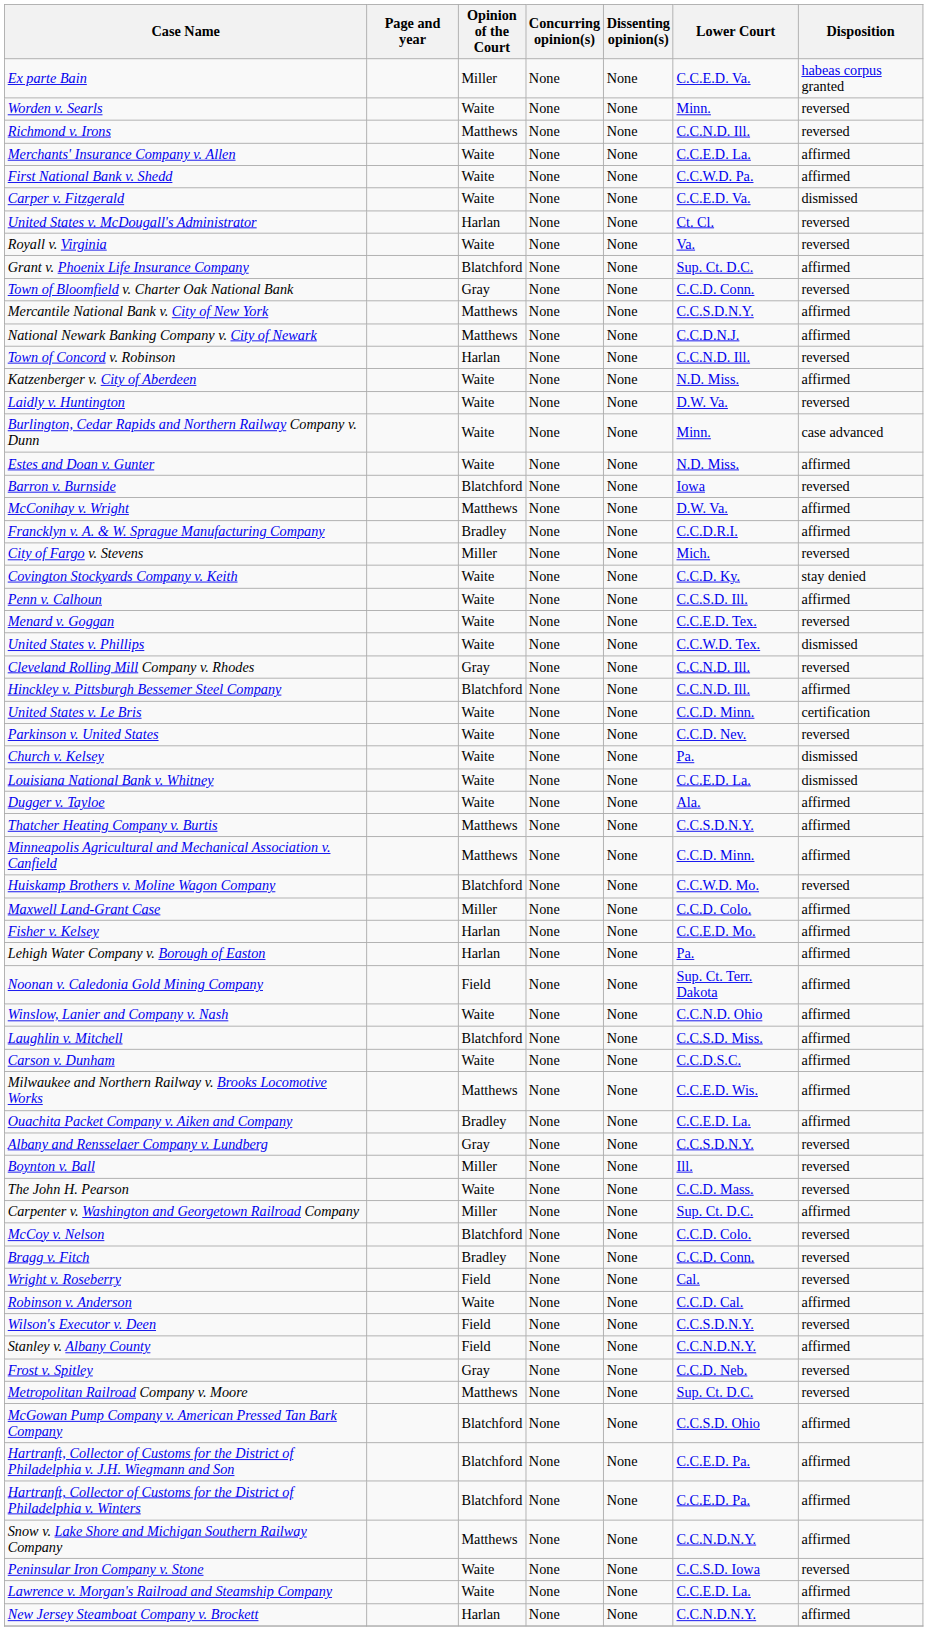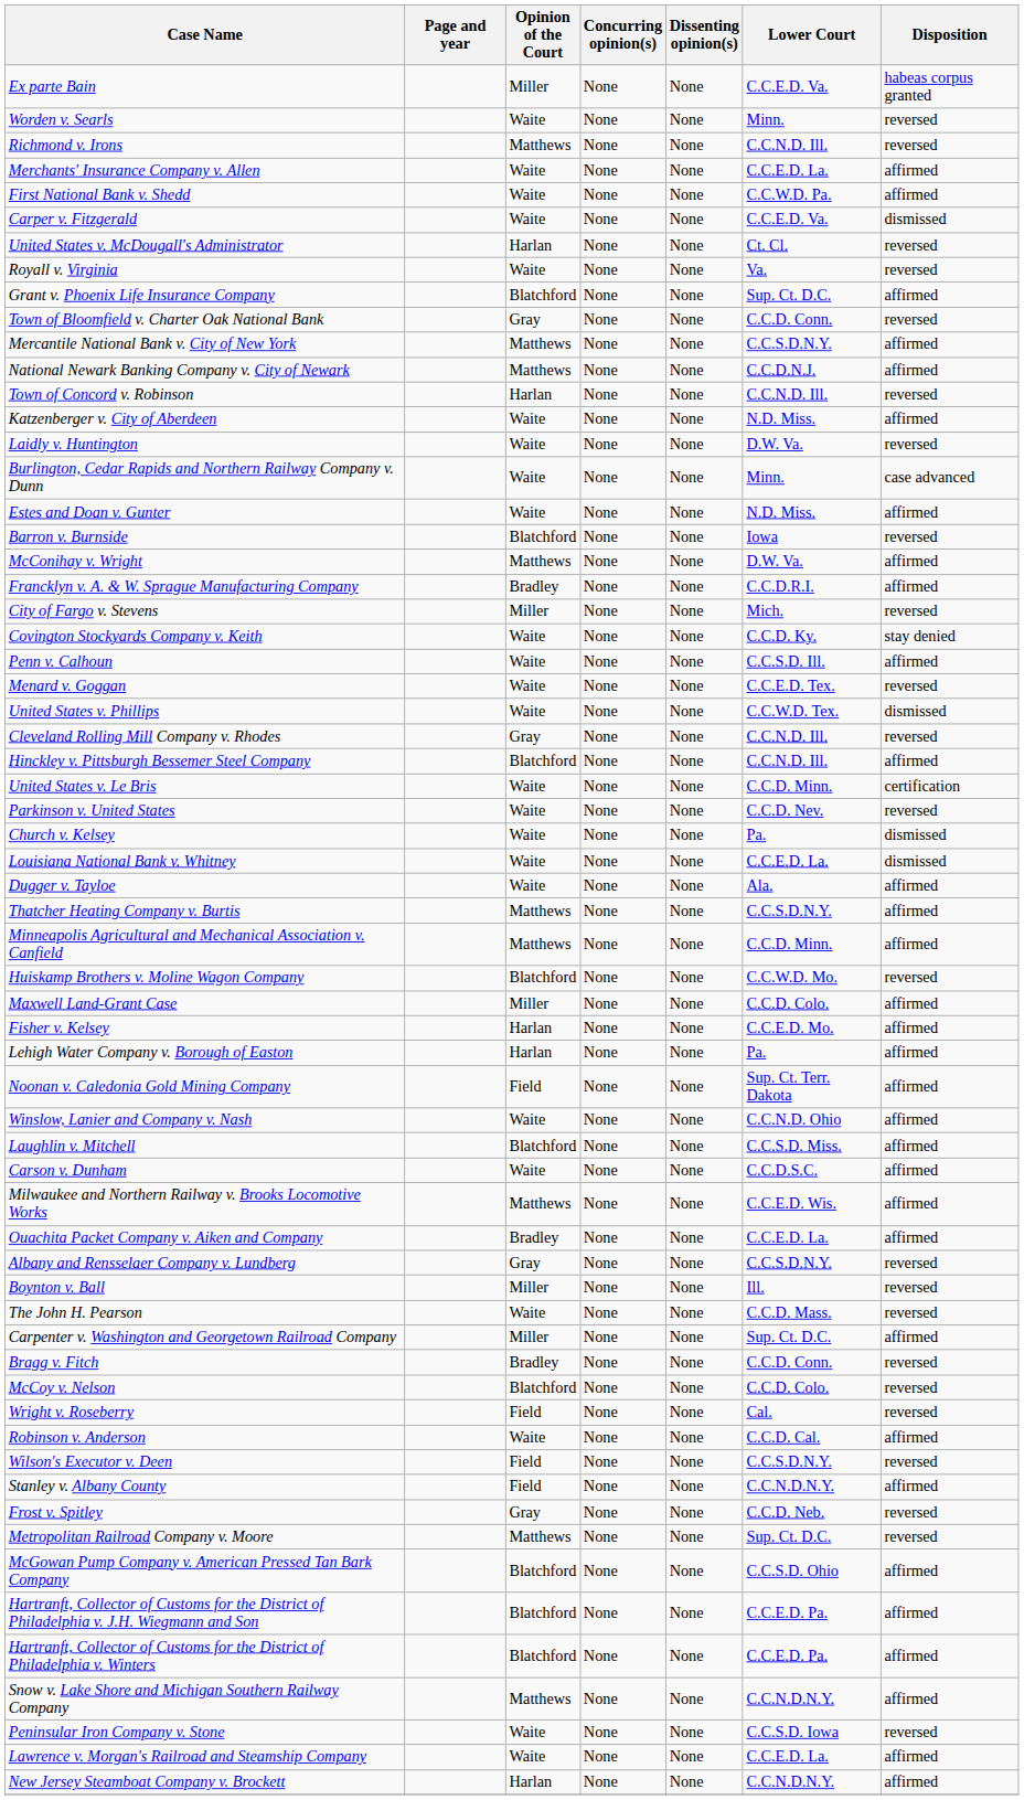 <table class="wikitable sortable">
 <tr>
 <th scope="col" style="width: 400px;">Case Name</th>
 <th scope="col" style="width: 95px;">Page and year</th>
 <th scope="col" style="width: 10px;">Opinion of the Court</th>
 <th scope="col" style="width: 10px;">Concurring opinion(s)</th>
 <th scope="col" style="width: 10px;">Dissenting opinion(s)</th>
 <th scope="col" style="width: 133px;">Lower Court</th>
 <th scope="col" style="width: 133px;">Disposition</th>
 </tr>
 <tr>
 <td><em><a href='#'>Ex parte Bain</a></em></td>
 <td align="right"></td>
 <td>Miller</td>
 <td>None</td>
 <td>None</td>
 <td><a href='#'>C.C.E.D. Va.</a></td>
 <td><a href='#'>habeas corpus</a> granted</td>
 </tr>
 <tr>
 <td><em><a href='#'>Worden v. Searls</a></em></td>
 <td align="right"></td>
 <td>Waite</td>
 <td>None</td>
 <td>None</td>
 <td><a href='#'>Minn.</a></td>
 <td>reversed</td>
 </tr>
 <tr>
 <td><em><a href='#'>Richmond v. Irons</a></em></td>
 <td align="right"></td>
 <td>Matthews</td>
 <td>None</td>
 <td>None</td>
 <td><a href='#'>C.C.N.D. Ill.</a></td>
 <td>reversed</td>
 </tr>
 <tr>
 <td><em><a href='#'>Merchants' Insurance Company v. Allen</a></em></td>
 <td align="right"></td>
 <td>Waite</td>
 <td>None</td>
 <td>None</td>
 <td><a href='#'>C.C.E.D. La.</a></td>
 <td>affirmed</td>
 </tr>
 <tr>
 <td><em><a href='#'>First National Bank v. Shedd</a></em></td>
 <td align="right"></td>
 <td>Waite</td>
 <td>None</td>
 <td>None</td>
 <td><a href='#'>C.C.W.D. Pa.</a></td>
 <td>affirmed</td>
 </tr>
 <tr>
 <td><em><a href='#'>Carper v. Fitzgerald</a></em></td>
 <td align="right"></td>
 <td>Waite</td>
 <td>None</td>
 <td>None</td>
 <td><a href='#'>C.C.E.D. Va.</a></td>
 <td>dismissed</td>
 </tr>
 <tr>
 <td><em><a href='#'>United States v. McDougall's Administrator</a></em></td>
 <td align="right"></td>
 <td>Harlan</td>
 <td>None</td>
 <td>None</td>
 <td><a href='#'>Ct. Cl.</a></td>
 <td>reversed</td>
 </tr>
 <tr>
 <td><em>Royall v. <a href='#'>Virginia</a></em></td>
 <td align="right"></td>
 <td>Waite</td>
 <td>None</td>
 <td>None</td>
 <td><a href='#'>Va.</a></td>
 <td>reversed</td>
 </tr>
 <tr>
 <td><em>Grant v. <a href='#'>Phoenix Life Insurance Company</a></em></td>
 <td align="right"></td>
 <td>Blatchford</td>
 <td>None</td>
 <td>None</td>
 <td><a href='#'>Sup. Ct. D.C.</a></td>
 <td>affirmed</td>
 </tr>
 <tr>
 <td><em><a href='#'>Town of Bloomfield</a> v. Charter Oak National Bank</em></td>
 <td align="right"></td>
 <td>Gray</td>
 <td>None</td>
 <td>None</td>
 <td><a href='#'>C.C.D. Conn.</a></td>
 <td>reversed</td>
 </tr>
 <tr>
 <td><em>Mercantile National Bank v. <a href='#'>City of New York</a></em></td>
 <td align="right"></td>
 <td>Matthews</td>
 <td>None</td>
 <td>None</td>
 <td><a href='#'>C.C.S.D.N.Y.</a></td>
 <td>affirmed</td>
 </tr>
 <tr>
 <td><em>National Newark Banking Company v. <a href='#'>City of Newark</a></em></td>
 <td align="right"></td>
 <td>Matthews</td>
 <td>None</td>
 <td>None</td>
 <td><a href='#'>C.C.D.N.J.</a></td>
 <td>affirmed</td>
 </tr>
 <tr>
 <td><em><a href='#'>Town of Concord</a> v. Robinson</em></td>
 <td align="right"></td>
 <td>Harlan</td>
 <td>None</td>
 <td>None</td>
 <td><a href='#'>C.C.N.D. Ill.</a></td>
 <td>reversed</td>
 </tr>
 <tr>
 <td><em>Katzenberger v. <a href='#'>City of Aberdeen</a></em></td>
 <td align="right"></td>
 <td>Waite</td>
 <td>None</td>
 <td>None</td>
 <td><a href='#'>N.D. Miss.</a></td>
 <td>affirmed</td>
 </tr>
 <tr>
 <td><em><a href='#'>Laidly v. Huntington</a></em></td>
 <td align="right"></td>
 <td>Waite</td>
 <td>None</td>
 <td>None</td>
 <td><a href='#'>D.W. Va.</a></td>
 <td>reversed</td>
 </tr>
 <tr>
 <td><em><a href='#'>Burlington, Cedar Rapids and Northern Railway</a> Company v. Dunn</em></td>
 <td align="right"></td>
 <td>Waite</td>
 <td>None</td>
 <td>None</td>
 <td><a href='#'>Minn.</a></td>
 <td>case advanced</td>
 </tr>
 <tr>
 <td><em><a href='#'>Estes and Doan v. Gunter</a></em></td>
 <td align="right"></td>
 <td>Waite</td>
 <td>None</td>
 <td>None</td>
 <td><a href='#'>N.D. Miss.</a></td>
 <td>affirmed</td>
 </tr>
 <tr>
 <td><em><a href='#'>Barron v. Burnside</a></em></td>
 <td align="right"></td>
 <td>Blatchford</td>
 <td>None</td>
 <td>None</td>
 <td><a href='#'>Iowa</a></td>
 <td>reversed</td>
 </tr>
 <tr>
 <td><em><a href='#'>McConihay v. Wright</a></em></td>
 <td align="right"></td>
 <td>Matthews</td>
 <td>None</td>
 <td>None</td>
 <td><a href='#'>D.W. Va.</a></td>
 <td>affirmed</td>
 </tr>
 <tr>
 <td><em><a href='#'>Francklyn v. A. & W. Sprague Manufacturing Company </a></em></td>
 <td align="right"></td>
 <td>Bradley</td>
 <td>None</td>
 <td>None</td>
 <td><a href='#'>C.C.D.R.I.</a></td>
 <td>affirmed</td>
 </tr>
 <tr>
 <td><em><a href='#'>City of Fargo</a> v. Stevens</em></td>
 <td align="right"></td>
 <td>Miller</td>
 <td>None</td>
 <td>None</td>
 <td><a href='#'>Mich.</a></td>
 <td>reversed</td>
 </tr>
 <tr>
 <td><em><a href='#'>Covington Stockyards Company v. Keith</a></em></td>
 <td align="right"></td>
 <td>Waite</td>
 <td>None</td>
 <td>None</td>
 <td><a href='#'>C.C.D. Ky.</a></td>
 <td>stay denied</td>
 </tr>
 <tr>
 <td><em><a href='#'>Penn v. Calhoun</a></em></td>
 <td align="right"></td>
 <td>Waite</td>
 <td>None</td>
 <td>None</td>
 <td><a href='#'>C.C.S.D. Ill.</a></td>
 <td>affirmed</td>
 </tr>
 <tr>
 <td><em><a href='#'>Menard v. Goggan</a></em></td>
 <td align="right"></td>
 <td>Waite</td>
 <td>None</td>
 <td>None</td>
 <td><a href='#'>C.C.E.D. Tex.</a></td>
 <td>reversed</td>
 </tr>
 <tr>
 <td><em><a href='#'>United States v. Phillips</a></em></td>
 <td align="right"></td>
 <td>Waite</td>
 <td>None</td>
 <td>None</td>
 <td><a href='#'>C.C.W.D. Tex.</a></td>
 <td>dismissed</td>
 </tr>
 <tr>
 <td><em><a href='#'>Cleveland Rolling Mill</a> Company v. Rhodes</em></td>
 <td align="right"></td>
 <td>Gray</td>
 <td>None</td>
 <td>None</td>
 <td><a href='#'>C.C.N.D. Ill.</a></td>
 <td>reversed</td>
 </tr>
 <tr>
 <td><em><a href='#'>Hinckley v. Pittsburgh Bessemer Steel Company</a></em></td>
 <td align="right"></td>
 <td>Blatchford</td>
 <td>None</td>
 <td>None</td>
 <td><a href='#'>C.C.N.D. Ill.</a></td>
 <td>affirmed</td>
 </tr>
 <tr>
 <td><em><a href='#'>United States v. Le Bris</a></em></td>
 <td align="right"></td>
 <td>Waite</td>
 <td>None</td>
 <td>None</td>
 <td><a href='#'>C.C.D. Minn.</a></td>
 <td>certification</td>
 </tr>
 <tr>
 <td><em><a href='#'>Parkinson v. United States</a></em></td>
 <td align="right"></td>
 <td>Waite</td>
 <td>None</td>
 <td>None</td>
 <td><a href='#'>C.C.D. Nev.</a></td>
 <td>reversed</td>
 </tr>
 <tr>
 <td><em><a href='#'>Church v. Kelsey</a></em></td>
 <td align="right"></td>
 <td>Waite</td>
 <td>None</td>
 <td>None</td>
 <td><a href='#'>Pa.</a></td>
 <td>dismissed</td>
 </tr>
 <tr>
 <td><em><a href='#'>Louisiana National Bank v. Whitney</a></em></td>
 <td align="right"></td>
 <td>Waite</td>
 <td>None</td>
 <td>None</td>
 <td><a href='#'>C.C.E.D. La.</a></td>
 <td>dismissed</td>
 </tr>
 <tr>
 <td><em><a href='#'>Dugger v. Tayloe</a></em></td>
 <td align="right"></td>
 <td>Waite</td>
 <td>None</td>
 <td>None</td>
 <td><a href='#'>Ala.</a></td>
 <td>affirmed</td>
 </tr>
 <tr>
 <td><em><a href='#'>Thatcher Heating Company v. Burtis</a></em></td>
 <td align="right"></td>
 <td>Matthews</td>
 <td>None</td>
 <td>None</td>
 <td><a href='#'>C.C.S.D.N.Y.</a></td>
 <td>affirmed</td>
 </tr>
 <tr>
 <td><em><a href='#'>Minneapolis Agricultural and Mechanical Association v. Canfield</a></em></td>
 <td align="right"></td>
 <td>Matthews</td>
 <td>None</td>
 <td>None</td>
 <td><a href='#'>C.C.D. Minn.</a></td>
 <td>affirmed</td>
 </tr>
 <tr>
 <td><em><a href='#'>Huiskamp Brothers v. Moline Wagon Company</a></em></td>
 <td align="right"></td>
 <td>Blatchford</td>
 <td>None</td>
 <td>None</td>
 <td><a href='#'>C.C.W.D. Mo.</a></td>
 <td>reversed</td>
 </tr>
 <tr>
 <td><em><a href='#'>Maxwell Land-Grant Case</a></em></td>
 <td align="right"></td>
 <td>Miller</td>
 <td>None</td>
 <td>None</td>
 <td><a href='#'>C.C.D. Colo.</a></td>
 <td>affirmed</td>
 </tr>
 <tr>
 <td><em><a href='#'>Fisher v. Kelsey</a></em></td>
 <td align="right"></td>
 <td>Harlan</td>
 <td>None</td>
 <td>None</td>
 <td><a href='#'>C.C.E.D. Mo.</a></td>
 <td>affirmed</td>
 </tr>
 <tr>
 <td><em>Lehigh Water Company v. <a href='#'>Borough of Easton</a></em></td>
 <td align="right"></td>
 <td>Harlan</td>
 <td>None</td>
 <td>None</td>
 <td><a href='#'>Pa.</a></td>
 <td>affirmed</td>
 </tr>
 <tr>
 <td><em><a href='#'>Noonan v. Caledonia Gold Mining Company</a></em></td>
 <td align="right"></td>
 <td>Field</td>
 <td>None</td>
 <td>None</td>
 <td><a href='#'>Sup. Ct. Terr. Dakota</a></td>
 <td>affirmed</td>
 </tr>
 <tr>
 <td><em><a href='#'>Winslow, Lanier and Company v. Nash</a></em></td>
 <td align="right"></td>
 <td>Waite</td>
 <td>None</td>
 <td>None</td>
 <td><a href='#'>C.C.N.D. Ohio</a></td>
 <td>affirmed</td>
 </tr>
 <tr>
 <td><em><a href='#'>Laughlin v. Mitchell</a></em></td>
 <td align="right"></td>
 <td>Blatchford</td>
 <td>None</td>
 <td>None</td>
 <td><a href='#'>C.C.S.D. Miss.</a></td>
 <td>affirmed</td>
 </tr>
 <tr>
 <td><em><a href='#'>Carson v. Dunham</a></em></td>
 <td align="right"></td>
 <td>Waite</td>
 <td>None</td>
 <td>None</td>
 <td><a href='#'>C.C.D.S.C.</a></td>
 <td>affirmed</td>
 </tr>
 <tr>
 <td><em>Milwaukee and Northern Railway v. <a href='#'>Brooks Locomotive Works</a></em></td>
 <td align="right"></td>
 <td>Matthews</td>
 <td>None</td>
 <td>None</td>
 <td><a href='#'>C.C.E.D. Wis.</a></td>
 <td>affirmed</td>
 </tr>
 <tr>
 <td><em><a href='#'>Ouachita Packet Company v. Aiken and Company</a></em></td>
 <td align="right"></td>
 <td>Bradley</td>
 <td>None</td>
 <td>None</td>
 <td><a href='#'>C.C.E.D. La.</a></td>
 <td>affirmed</td>
 </tr>
 <tr>
 <td><em><a href='#'>Albany and Rensselaer Company v. Lundberg</a></em></td>
 <td align="right"></td>
 <td>Gray</td>
 <td>None</td>
 <td>None</td>
 <td><a href='#'>C.C.S.D.N.Y.</a></td>
 <td>reversed</td>
 </tr>
 <tr>
 <td><em><a href='#'>Boynton v. Ball</a></em></td>
 <td align="right"></td>
 <td>Miller</td>
 <td>None</td>
 <td>None</td>
 <td><a href='#'>Ill.</a></td>
 <td>reversed</td>
 </tr>
 <tr>
 <td><em>The John H. Pearson</em></td>
 <td align="right"></td>
 <td>Waite</td>
 <td>None</td>
 <td>None</td>
 <td><a href='#'>C.C.D. Mass.</a></td>
 <td>reversed</td>
 </tr>
 <tr>
 <td><em>Carpenter v. <a href='#'>Washington and Georgetown Railroad</a> Company</em></td>
 <td align="right"></td>
 <td>Miller</td>
 <td>None</td>
 <td>None</td>
 <td><a href='#'>Sup. Ct. D.C.</a></td>
 <td>affirmed</td>
 </tr>
 <tr>
+<td><em><a href='#'>Bragg v. Fitch</a></em></td>
+<td align="right"></td>
+<td>Bradley</td>
+<td>None</td>
+<td>None</td>
+<td><a href='#'>C.C.D. Conn.</a></td>
+<td>reversed</td>
+</tr>
+<tr>
 <td><em><a href='#'>McCoy v. Nelson</a></em></td>
 <td align="right"></td>
 <td>Blatchford</td>
 <td>None</td>
 <td>None</td>
 <td><a href='#'>C.C.D. Colo.</a></td>
-<td>reversed</td>
-</tr>
-<tr>
-<td><em><a href='#'>Bragg v. Fitch</a></em></td>
-<td align="right"></td>
-<td>Bradley</td>
-<td>None</td>
-<td>None</td>
-<td><a href='#'>C.C.D. Conn.</a></td>
 <td>reversed</td>
 </tr>
 <tr>
 <td><em><a href='#'>Wright v. Roseberry</a></em></td>
 <td align="right"></td>
 <td>Field</td>
 <td>None</td>
 <td>None</td>
 <td><a href='#'>Cal.</a></td>
 <td>reversed</td>
 </tr>
 <tr>
 <td><em><a href='#'>Robinson v. Anderson</a></em></td>
 <td align="right"></td>
 <td>Waite</td>
 <td>None</td>
 <td>None</td>
 <td><a href='#'>C.C.D. Cal.</a></td>
 <td>affirmed</td>
 </tr>
 <tr>
 <td><em><a href='#'>Wilson's Executor v. Deen</a></em></td>
 <td align="right"></td>
 <td>Field</td>
 <td>None</td>
 <td>None</td>
 <td><a href='#'>C.C.S.D.N.Y.</a></td>
 <td>reversed</td>
 </tr>
 <tr>
 <td><em>Stanley v. <a href='#'>Albany County</a></em></td>
 <td align="right"></td>
 <td>Field</td>
 <td>None</td>
 <td>None</td>
 <td><a href='#'>C.C.N.D.N.Y.</a></td>
 <td>affirmed</td>
 </tr>
 <tr>
 <td><em><a href='#'>Frost v. Spitley</a></em></td>
 <td align="right"></td>
 <td>Gray</td>
 <td>None</td>
 <td>None</td>
 <td><a href='#'>C.C.D. Neb.</a></td>
 <td>reversed</td>
 </tr>
 <tr>
 <td><em><a href='#'>Metropolitan Railroad</a> Company v. Moore</em></td>
 <td align="right"></td>
 <td>Matthews</td>
 <td>None</td>
 <td>None</td>
 <td><a href='#'>Sup. Ct. D.C.</a></td>
 <td>reversed</td>
 </tr>
 <tr>
 <td><em><a href='#'>McGowan Pump Company v. American Pressed Tan Bark Company</a></em></td>
 <td align="right"></td>
 <td>Blatchford</td>
 <td>None</td>
 <td>None</td>
 <td><a href='#'>C.C.S.D. Ohio</a></td>
 <td>affirmed</td>
 </tr>
 <tr>
 <td><em><a href='#'>Hartranft, Collector of Customs for the District of Philadelphia v. J.H. Wiegmann and Son</a></em></td>
 <td align="right"></td>
 <td>Blatchford</td>
 <td>None</td>
 <td>None</td>
 <td><a href='#'>C.C.E.D. Pa.</a></td>
 <td>affirmed</td>
 </tr>
 <tr>
 <td><em><a href='#'>Hartranft, Collector of Customs for the District of Philadelphia v. Winters</a></em></td>
 <td align="right"></td>
 <td>Blatchford</td>
 <td>None</td>
 <td>None</td>
 <td><a href='#'>C.C.E.D. Pa.</a></td>
 <td>affirmed</td>
 </tr>
 <tr>
 <td><em>Snow v. <a href='#'>Lake Shore and Michigan Southern Railway</a> Company</em></td>
 <td align="right"></td>
 <td>Matthews</td>
 <td>None</td>
 <td>None</td>
 <td><a href='#'>C.C.N.D.N.Y.</a></td>
 <td>affirmed</td>
 </tr>
 <tr>
 <td><em><a href='#'>Peninsular Iron Company v. Stone</a></em></td>
 <td align="right"></td>
 <td>Waite</td>
 <td>None</td>
 <td>None</td>
 <td><a href='#'>C.C.S.D. Iowa</a></td>
 <td>reversed</td>
 </tr>
 <tr>
 <td><em><a href='#'>Lawrence v. Morgan's Railroad and Steamship Company</a></em></td>
 <td align="right"></td>
 <td>Waite</td>
 <td>None</td>
 <td>None</td>
 <td><a href='#'>C.C.E.D. La.</a></td>
 <td>affirmed</td>
 </tr>
 <tr>
 <td><em><a href='#'>New Jersey Steamboat Company v. Brockett</a></em></td>
 <td align="right"></td>
 <td>Harlan</td>
 <td>None</td>
 <td>None</td>
 <td><a href='#'>C.C.N.D.N.Y.</a></td>
 <td>affirmed</td>
 </tr>
 <tr>
 </tr>
 </table>
